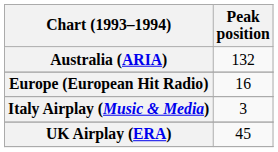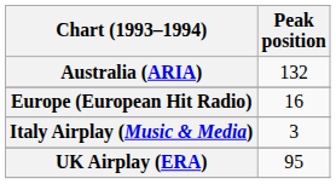 <table class="wikitable sortable plainrowheaders" style="text-align:center">
 <tr>
 <th scope="col">Chart (1993–1994)</th>
 <th scope="col">Peak<br>position</th>
 </tr>
 <tr>
 <th scope="row">Australia (<a href='#'>ARIA</a>)</th>
 <td>132</td>
 </tr>
 <tr>
 </tr>
 <tr>
 <th scope="row">Europe (European Hit Radio)</th>
 <td>16</td>
 </tr>
 <tr>
 </tr>
 <tr>
 <th scope="row">Italy Airplay (<em><a href='#'>Music & Media</a></em>)</th>
 <td>3</td>
 </tr>
 <tr>
 </tr>
 <tr>
 </tr>
 <tr>
 </tr>
 <tr>
 <th scope="row">UK Airplay (<a href='#'>ERA</a>)</th>
-<td>45</td>
+<td>95</td>
 </tr>
 <tr>
 </tr>
 </table>
